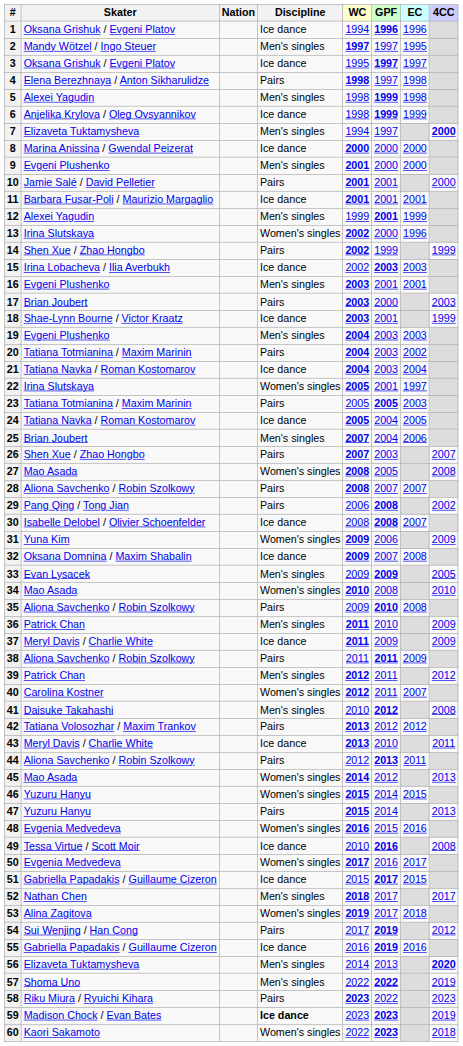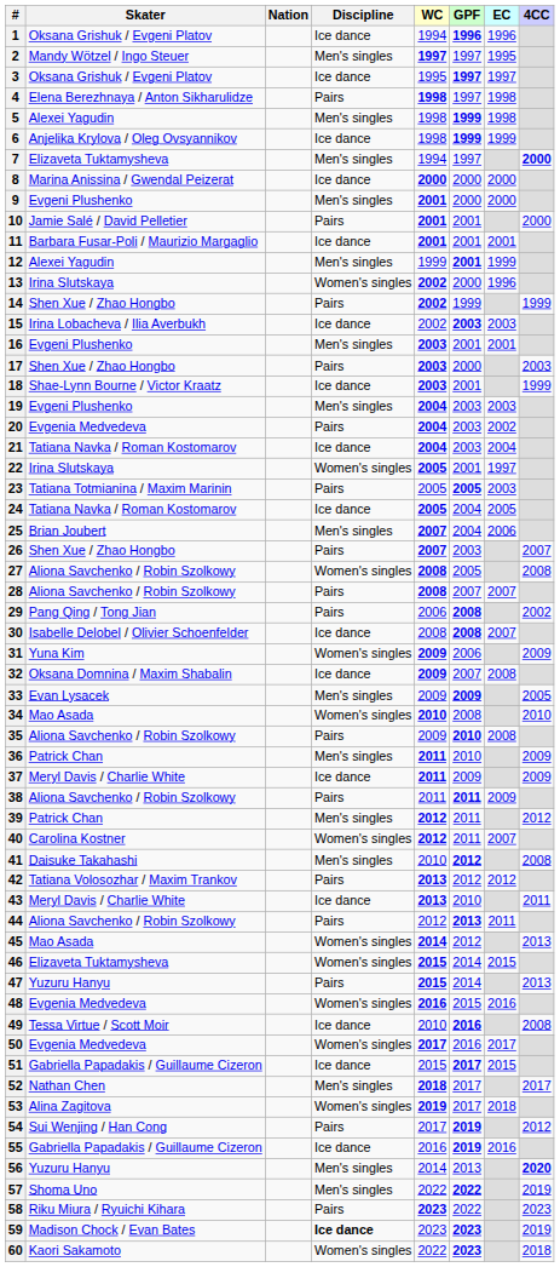 <table class="wikitable sortable" style="text-align: center;">
 <tr>
 <th>#</th>
 <th>Skater</th>
 <th>Nation</th>
 <th>Discipline</th>
 <th style="background-color: #ffc;">WC</th>
 <th style="background-color: #cfc;">GPF</th>
 <th style="background-color: #cff;">EC</th>
 <th style="background-color: #ccf;">4CC</th>
 </tr>
 <tr>
 <th>1</th>
 <td style="text-align: left;"><a href='#'>Oksana Grishuk</a> / <a href='#'>Evgeni Platov</a></td>
 <td></td>
 <td style="text-align: left;">Ice dance</td>
 <td><a href='#'>1994</a></td>
 <td><strong><a href='#'>1996</a></strong></td>
 <td><a href='#'>1996</a></td>
 <td style="background-color: #ddd;"></td>
 </tr>
 <tr>
 <th>2</th>
 <td style="text-align: left;"><a href='#'>Mandy Wötzel</a> / <a href='#'>Ingo Steuer</a></td>
 <td></td>
 <td style="text-align: left;">Men's singles</td>
 <td><strong><a href='#'>1997</a></strong></td>
 <td><a href='#'>1997</a></td>
 <td><a href='#'>1995</a></td>
 <td style="background-color: #ddd;"></td>
 </tr>
 <tr>
 <th>3</th>
 <td style="text-align: left;"><a href='#'>Oksana Grishuk</a> / <a href='#'>Evgeni Platov</a></td>
 <td></td>
 <td style="text-align: left;">Ice dance</td>
 <td><a href='#'>1995</a></td>
 <td><strong><a href='#'>1997</a></strong></td>
 <td><a href='#'>1997</a></td>
 <td style="background-color: #ddd;"></td>
 </tr>
 <tr>
 <th>4</th>
 <td style="text-align: left;"><a href='#'>Elena Berezhnaya</a> / <a href='#'>Anton Sikharulidze</a></td>
 <td></td>
 <td style="text-align: left;">Pairs</td>
 <td><strong><a href='#'>1998</a></strong></td>
 <td><a href='#'>1997</a></td>
 <td><a href='#'>1998</a></td>
 <td style="background-color: #ddd;"></td>
 </tr>
 <tr>
 <th>5</th>
 <td style="text-align: left;"><a href='#'>Alexei Yagudin</a></td>
 <td></td>
 <td style="text-align: left;">Men's singles</td>
 <td><a href='#'>1998</a></td>
 <td><strong><a href='#'>1999</a></strong></td>
 <td><a href='#'>1998</a></td>
 <td style="background-color: #ddd;"></td>
 </tr>
 <tr>
 <th>6</th>
 <td style="text-align: left;"><a href='#'>Anjelika Krylova</a> / <a href='#'>Oleg Ovsyannikov</a></td>
 <td></td>
 <td style="text-align: left;">Ice dance</td>
 <td><a href='#'>1998</a></td>
 <td><strong><a href='#'>1999</a></strong></td>
 <td><a href='#'>1999</a></td>
 <td style="background-color: #ddd;"></td>
 </tr>
 <tr>
 <th>7</th>
 <td style="text-align: left;"><a href='#'>Elizaveta Tuktamysheva</a></td>
 <td></td>
 <td style="text-align: left;">Men's singles</td>
 <td><a href='#'>1994</a></td>
 <td><a href='#'>1997</a></td>
 <td style="background-color: #ddd;"></td>
 <td><strong><a href='#'>2000</a></strong></td>
 </tr>
 <tr>
 <th>8</th>
 <td style="text-align: left;"><a href='#'>Marina Anissina</a> / <a href='#'>Gwendal Peizerat</a></td>
 <td></td>
 <td style="text-align: left;">Ice dance</td>
 <td><strong><a href='#'>2000</a></strong></td>
 <td><a href='#'>2000</a></td>
 <td><a href='#'>2000</a></td>
 <td style="background-color: #ddd;"></td>
 </tr>
 <tr>
 <th>9</th>
 <td style="text-align: left;"><a href='#'>Evgeni Plushenko</a></td>
 <td></td>
 <td style="text-align: left;">Men's singles</td>
 <td><strong><a href='#'>2001</a></strong></td>
 <td><a href='#'>2000</a></td>
 <td><a href='#'>2000</a></td>
 <td style="background-color: #ddd;"></td>
 </tr>
 <tr>
 <th>10</th>
 <td style="text-align: left;"><a href='#'>Jamie Salé</a> / <a href='#'>David Pelletier</a></td>
 <td></td>
 <td style="text-align: left;">Pairs</td>
 <td><strong><a href='#'>2001</a></strong></td>
 <td><a href='#'>2001</a></td>
 <td style="background-color: #ddd;"></td>
 <td><a href='#'>2000</a></td>
 </tr>
 <tr>
 <th>11</th>
 <td style="text-align: left;"><a href='#'>Barbara Fusar-Poli</a> / <a href='#'>Maurizio Margaglio</a></td>
 <td></td>
 <td style="text-align: left;">Ice dance</td>
 <td><strong><a href='#'>2001</a></strong></td>
 <td><a href='#'>2001</a></td>
 <td><a href='#'>2001</a></td>
 <td style="background-color: #ddd;"></td>
 </tr>
 <tr>
 <th>12</th>
 <td style="text-align: left;"><a href='#'>Alexei Yagudin</a></td>
 <td></td>
 <td style="text-align: left;">Men's singles</td>
 <td><a href='#'>1999</a></td>
 <td><strong><a href='#'>2001</a></strong></td>
 <td><a href='#'>1999</a></td>
 <td style="background-color: #ddd;"></td>
 </tr>
 <tr>
 <th>13</th>
 <td style="text-align: left;"><a href='#'>Irina Slutskaya</a></td>
 <td></td>
 <td style="text-align: left;">Women's singles</td>
 <td><strong><a href='#'>2002</a></strong></td>
 <td><a href='#'>2000</a></td>
 <td><a href='#'>1996</a></td>
 <td style="background-color: #ddd;"></td>
 </tr>
 <tr>
 <th>14</th>
 <td style="text-align: left;"><a href='#'>Shen Xue</a> / <a href='#'>Zhao Hongbo</a></td>
 <td></td>
 <td style="text-align: left;">Pairs</td>
 <td><strong><a href='#'>2002</a></strong></td>
 <td><a href='#'>1999</a></td>
 <td style="background-color: #ddd;"></td>
 <td><a href='#'>1999</a></td>
 </tr>
 <tr>
 <th>15</th>
 <td style="text-align: left;"><a href='#'>Irina Lobacheva</a> / <a href='#'>Ilia Averbukh</a></td>
 <td></td>
 <td style="text-align: left;">Ice dance</td>
 <td><a href='#'>2002</a></td>
 <td><strong><a href='#'>2003</a></strong></td>
 <td><a href='#'>2003</a></td>
 <td style="background-color: #ddd;"></td>
 </tr>
 <tr>
 <th>16</th>
 <td style="text-align: left;"><a href='#'>Evgeni Plushenko</a></td>
 <td></td>
 <td style="text-align: left;">Men's singles</td>
 <td><strong><a href='#'>2003</a></strong></td>
 <td><a href='#'>2001</a></td>
 <td><a href='#'>2001</a></td>
 <td style="background-color: #ddd;"></td>
 </tr>
 <tr>
 <th>17</th>
-<td style="text-align: left;"><a href='#'>Brian Joubert</a></td>
+<td style="text-align: left;"><a href='#'>Shen Xue</a> / <a href='#'>Zhao Hongbo</a></td>
 <td></td>
 <td style="text-align: left;">Pairs</td>
 <td><strong><a href='#'>2003</a></strong></td>
 <td><a href='#'>2000</a></td>
 <td style="background-color: #ddd;"></td>
 <td><a href='#'>2003</a></td>
 </tr>
 <tr>
 <th>18</th>
 <td style="text-align: left;"><a href='#'>Shae-Lynn Bourne</a> / <a href='#'>Victor Kraatz</a></td>
 <td></td>
 <td style="text-align: left;">Ice dance</td>
 <td><strong><a href='#'>2003</a></strong></td>
 <td><a href='#'>2001</a></td>
 <td style="background-color: #ddd;"></td>
 <td><a href='#'>1999</a></td>
 </tr>
 <tr>
 <th>19</th>
 <td style="text-align: left;"><a href='#'>Evgeni Plushenko</a></td>
 <td></td>
 <td style="text-align: left;">Men's singles</td>
 <td><strong><a href='#'>2004</a></strong></td>
 <td><a href='#'>2003</a></td>
 <td><a href='#'>2003</a></td>
 <td style="background-color: #ddd;"></td>
 </tr>
 <tr>
 <th>20</th>
-<td style="text-align: left;"><a href='#'>Tatiana Totmianina</a> / <a href='#'>Maxim Marinin</a></td>
+<td style="text-align: left;"><a href='#'>Evgenia Medvedeva</a></td>
 <td></td>
 <td style="text-align: left;">Pairs</td>
 <td><strong><a href='#'>2004</a></strong></td>
 <td><a href='#'>2003</a></td>
 <td><a href='#'>2002</a></td>
 <td style="background-color: #ddd;"></td>
 </tr>
 <tr>
 <th>21</th>
 <td style="text-align: left;"><a href='#'>Tatiana Navka</a> / <a href='#'>Roman Kostomarov</a></td>
 <td></td>
 <td style="text-align: left;">Ice dance</td>
 <td><strong><a href='#'>2004</a></strong></td>
 <td><a href='#'>2003</a></td>
 <td><a href='#'>2004</a></td>
 <td style="background-color: #ddd;"></td>
 </tr>
 <tr>
 <th>22</th>
 <td style="text-align: left;"><a href='#'>Irina Slutskaya</a></td>
 <td></td>
 <td style="text-align: left;">Women's singles</td>
 <td><strong><a href='#'>2005</a></strong></td>
 <td><a href='#'>2001</a></td>
 <td><a href='#'>1997</a></td>
 <td style="background-color: #ddd;"></td>
 </tr>
 <tr>
 <th>23</th>
 <td style="text-align: left;"><a href='#'>Tatiana Totmianina</a> / <a href='#'>Maxim Marinin</a></td>
 <td></td>
 <td style="text-align: left;">Pairs</td>
 <td><a href='#'>2005</a></td>
 <td><strong><a href='#'>2005</a></strong></td>
 <td><a href='#'>2003</a></td>
 <td style="background-color: #ddd;"></td>
 </tr>
 <tr>
 <th>24</th>
 <td style="text-align: left;"><a href='#'>Tatiana Navka</a> / <a href='#'>Roman Kostomarov</a></td>
 <td></td>
 <td style="text-align: left;">Ice dance</td>
 <td><strong><a href='#'>2005</a></strong></td>
 <td><a href='#'>2004</a></td>
 <td><a href='#'>2005</a></td>
 <td style="background-color: #ddd;"></td>
 </tr>
 <tr>
 <th>25</th>
 <td style="text-align: left;"><a href='#'>Brian Joubert</a></td>
 <td></td>
 <td style="text-align: left;">Men's singles</td>
 <td><strong><a href='#'>2007</a></strong></td>
 <td><a href='#'>2004</a></td>
 <td><a href='#'>2006</a></td>
 <td style="background-color: #ddd;"></td>
 </tr>
 <tr>
 <th>26</th>
 <td style="text-align: left;"><a href='#'>Shen Xue</a> / <a href='#'>Zhao Hongbo</a></td>
 <td></td>
 <td style="text-align: left;">Pairs</td>
 <td><strong><a href='#'>2007</a></strong></td>
 <td><a href='#'>2003</a></td>
 <td style="background-color: #ddd;"></td>
 <td><a href='#'>2007</a></td>
 </tr>
 <tr>
 <th>27</th>
-<td style="text-align: left;"><a href='#'>Mao Asada</a></td>
+<td style="text-align: left;"><a href='#'>Aliona Savchenko</a> / <a href='#'>Robin Szolkowy</a></td>
 <td></td>
 <td style="text-align: left;">Women's singles</td>
 <td><strong><a href='#'>2008</a></strong></td>
 <td><a href='#'>2005</a></td>
 <td style="background-color: #ddd;"></td>
 <td><a href='#'>2008</a></td>
 </tr>
 <tr>
 <th>28</th>
 <td style="text-align: left;"><a href='#'>Aliona Savchenko</a> / <a href='#'>Robin Szolkowy</a></td>
 <td></td>
 <td style="text-align: left;">Pairs</td>
 <td><strong><a href='#'>2008</a></strong></td>
 <td><a href='#'>2007</a></td>
 <td><a href='#'>2007</a></td>
 <td style="background-color: #ddd;"></td>
 </tr>
 <tr>
 <th>29</th>
 <td style="text-align: left;"><a href='#'>Pang Qing</a> / <a href='#'>Tong Jian</a></td>
 <td></td>
 <td style="text-align: left;">Pairs</td>
 <td><a href='#'>2006</a></td>
 <td><strong><a href='#'>2008</a></strong></td>
 <td style="background-color: #ddd;"></td>
 <td><a href='#'>2002</a></td>
 </tr>
 <tr>
 <th>30</th>
 <td style="text-align: left;"><a href='#'>Isabelle Delobel</a> / <a href='#'>Olivier Schoenfelder</a></td>
 <td></td>
 <td style="text-align: left;">Ice dance</td>
 <td><a href='#'>2008</a></td>
 <td><strong><a href='#'>2008</a></strong></td>
 <td><a href='#'>2007</a></td>
 <td style="background-color: #ddd;"></td>
 </tr>
 <tr>
 <th>31</th>
 <td style="text-align: left;"><a href='#'>Yuna Kim</a></td>
 <td></td>
 <td style="text-align: left;">Women's singles</td>
 <td><strong><a href='#'>2009</a></strong></td>
 <td><a href='#'>2006</a></td>
 <td style="background-color: #ddd;"></td>
 <td><a href='#'>2009</a></td>
 </tr>
 <tr>
 <th>32</th>
 <td style="text-align: left;"><a href='#'>Oksana Domnina</a> / <a href='#'>Maxim Shabalin</a></td>
 <td></td>
 <td style="text-align: left;">Ice dance</td>
 <td><strong><a href='#'>2009</a></strong></td>
 <td><a href='#'>2007</a></td>
 <td><a href='#'>2008</a></td>
 <td style="background-color: #ddd;"></td>
 </tr>
 <tr>
 <th>33</th>
 <td style="text-align: left;"><a href='#'>Evan Lysacek</a></td>
 <td></td>
 <td style="text-align: left;">Men's singles</td>
 <td><a href='#'>2009</a></td>
 <td><strong><a href='#'>2009</a></strong></td>
 <td style="background-color: #ddd;"></td>
 <td><a href='#'>2005</a></td>
 </tr>
 <tr>
 <th>34</th>
 <td style="text-align: left;"><a href='#'>Mao Asada</a></td>
 <td></td>
 <td style="text-align: left;">Women's singles</td>
 <td><strong><a href='#'>2010</a></strong></td>
 <td><a href='#'>2008</a></td>
 <td style="background-color: #ddd;"></td>
 <td><a href='#'>2010</a></td>
 </tr>
 <tr>
 <th>35</th>
 <td style="text-align: left;"><a href='#'>Aliona Savchenko</a> / <a href='#'>Robin Szolkowy</a></td>
 <td></td>
 <td style="text-align: left;">Pairs</td>
 <td><a href='#'>2009</a></td>
 <td><strong><a href='#'>2010</a></strong></td>
 <td><a href='#'>2008</a></td>
 <td style="background-color: #ddd;"></td>
 </tr>
 <tr>
 <th>36</th>
 <td style="text-align: left;"><a href='#'>Patrick Chan</a></td>
 <td></td>
 <td style="text-align: left;">Men's singles</td>
 <td><strong><a href='#'>2011</a></strong></td>
 <td><a href='#'>2010</a></td>
 <td style="background-color: #ddd;"></td>
 <td><a href='#'>2009</a></td>
 </tr>
 <tr>
 <th>37</th>
 <td style="text-align: left;"><a href='#'>Meryl Davis</a> / <a href='#'>Charlie White</a></td>
 <td></td>
 <td style="text-align: left;">Ice dance</td>
 <td><strong><a href='#'>2011</a></strong></td>
 <td><a href='#'>2009</a></td>
 <td style="background-color: #ddd;"></td>
 <td><a href='#'>2009</a></td>
 </tr>
 <tr>
 <th>38</th>
 <td style="text-align: left;"><a href='#'>Aliona Savchenko</a> / <a href='#'>Robin Szolkowy</a></td>
 <td></td>
 <td style="text-align: left;">Pairs</td>
 <td><a href='#'>2011</a></td>
 <td><strong><a href='#'>2011</a></strong></td>
 <td><a href='#'>2009</a></td>
 <td style="background-color: #ddd;"></td>
 </tr>
 <tr>
 <th>39</th>
 <td style="text-align: left;"><a href='#'>Patrick Chan</a></td>
 <td></td>
 <td style="text-align: left;">Men's singles</td>
 <td><strong><a href='#'>2012</a></strong></td>
 <td><a href='#'>2011</a></td>
 <td style="background-color: #ddd;"></td>
 <td><a href='#'>2012</a></td>
 </tr>
 <tr>
 <th>40</th>
 <td style="text-align: left;"><a href='#'>Carolina Kostner</a></td>
 <td></td>
 <td style="text-align: left;">Women's singles</td>
 <td><strong><a href='#'>2012</a></strong></td>
 <td><a href='#'>2011</a></td>
 <td><a href='#'>2007</a></td>
 <td style="background-color: #ddd;"></td>
 </tr>
 <tr>
 <th>41</th>
 <td style="text-align: left;"><a href='#'>Daisuke Takahashi</a></td>
 <td></td>
 <td style="text-align: left;">Men's singles</td>
 <td><a href='#'>2010</a></td>
 <td><strong><a href='#'>2012</a></strong></td>
 <td style="background-color: #ddd;"></td>
 <td><a href='#'>2008</a></td>
 </tr>
 <tr>
 <th>42</th>
 <td style="text-align: left;"><a href='#'>Tatiana Volosozhar</a> / <a href='#'>Maxim Trankov</a></td>
 <td></td>
 <td style="text-align: left;">Pairs</td>
 <td><strong><a href='#'>2013</a></strong></td>
 <td><a href='#'>2012</a></td>
 <td><a href='#'>2012</a></td>
 <td style="background-color: #ddd;"></td>
 </tr>
 <tr>
 <th>43</th>
 <td style="text-align: left;"><a href='#'>Meryl Davis</a> / <a href='#'>Charlie White</a></td>
 <td></td>
 <td style="text-align: left;">Ice dance</td>
 <td><strong><a href='#'>2013</a></strong></td>
 <td><a href='#'>2010</a></td>
 <td style="background-color: #ddd;"></td>
 <td><a href='#'>2011</a></td>
 </tr>
 <tr>
 <th>44</th>
 <td style="text-align: left;"><a href='#'>Aliona Savchenko</a> / <a href='#'>Robin Szolkowy</a></td>
 <td></td>
 <td style="text-align: left;">Pairs</td>
 <td><a href='#'>2012</a></td>
 <td><strong><a href='#'>2013</a></strong></td>
 <td><a href='#'>2011</a></td>
 <td style="background-color: #ddd;"></td>
 </tr>
 <tr>
 <th>45</th>
 <td style="text-align: left;"><a href='#'>Mao Asada</a></td>
 <td></td>
 <td style="text-align: left;">Women's singles</td>
 <td><strong><a href='#'>2014</a></strong></td>
 <td><a href='#'>2012</a></td>
 <td style="background-color: #ddd;"></td>
 <td><a href='#'>2013</a></td>
 </tr>
 <tr>
 <th>46</th>
-<td style="text-align: left;"><a href='#'>Yuzuru Hanyu</a></td>
+<td style="text-align: left;"><a href='#'>Elizaveta Tuktamysheva</a></td>
 <td></td>
 <td style="text-align: left;">Women's singles</td>
 <td><strong><a href='#'>2015</a></strong></td>
 <td><a href='#'>2014</a></td>
 <td><a href='#'>2015</a></td>
 <td style="background-color: #ddd;"></td>
 </tr>
 <tr>
 <th>47</th>
 <td style="text-align: left;"><a href='#'>Yuzuru Hanyu</a></td>
 <td></td>
 <td style="text-align: left;">Pairs</td>
 <td><strong><a href='#'>2015</a></strong></td>
 <td><a href='#'>2014</a></td>
 <td style="background-color: #ddd;"></td>
 <td><a href='#'>2013</a></td>
 </tr>
 <tr>
 <th>48</th>
 <td style="text-align: left;"><a href='#'>Evgenia Medvedeva</a></td>
 <td></td>
 <td style="text-align: left;">Women's singles</td>
 <td><strong><a href='#'>2016</a></strong></td>
 <td><a href='#'>2015</a></td>
 <td><a href='#'>2016</a></td>
 <td style="background-color: #ddd;"></td>
 </tr>
 <tr>
 <th>49</th>
 <td style="text-align: left;"><a href='#'>Tessa Virtue</a> / <a href='#'>Scott Moir</a></td>
 <td></td>
 <td style="text-align: left;">Ice dance</td>
 <td><a href='#'>2010</a></td>
 <td><strong><a href='#'>2016</a></strong></td>
 <td style="background-color: #ddd;"></td>
 <td><a href='#'>2008</a></td>
 </tr>
 <tr>
 <th>50</th>
 <td style="text-align: left;"><a href='#'>Evgenia Medvedeva</a></td>
 <td></td>
 <td style="text-align: left;">Women's singles</td>
 <td><strong><a href='#'>2017</a></strong></td>
 <td><a href='#'>2016</a></td>
 <td><a href='#'>2017</a></td>
 <td style="background-color: #ddd;"></td>
 </tr>
 <tr>
 <th>51</th>
 <td style="text-align: left;"><a href='#'>Gabriella Papadakis</a> / <a href='#'>Guillaume Cizeron</a></td>
 <td></td>
 <td style="text-align: left;">Ice dance</td>
 <td><a href='#'>2015</a></td>
 <td><strong><a href='#'>2017</a></strong></td>
 <td><a href='#'>2015</a></td>
 <td style="background-color: #ddd;"></td>
 </tr>
 <tr>
 <th>52</th>
 <td style="text-align: left;"><a href='#'>Nathan Chen</a></td>
 <td></td>
 <td style="text-align: left;">Men's singles</td>
 <td><strong><a href='#'>2018</a></strong></td>
 <td><a href='#'>2017</a></td>
 <td style="background-color: #ddd;"></td>
 <td><a href='#'>2017</a></td>
 </tr>
 <tr>
 <th>53</th>
 <td style="text-align: left;"><a href='#'>Alina Zagitova</a></td>
 <td></td>
 <td style="text-align: left;">Women's singles</td>
 <td><strong><a href='#'>2019</a></strong></td>
 <td><a href='#'>2017</a></td>
 <td><a href='#'>2018</a></td>
 <td style="background-color: #ddd;"></td>
 </tr>
 <tr>
 <th>54</th>
 <td style="text-align: left;"><a href='#'>Sui Wenjing</a> / <a href='#'>Han Cong</a></td>
 <td></td>
 <td style="text-align: left;">Pairs</td>
 <td><a href='#'>2017</a></td>
 <td><strong><a href='#'>2019</a></strong></td>
 <td style="background-color: #ddd;"></td>
 <td><a href='#'>2012</a></td>
 </tr>
 <tr>
 <th>55</th>
 <td style="text-align: left;"><a href='#'>Gabriella Papadakis</a> / <a href='#'>Guillaume Cizeron</a></td>
 <td></td>
 <td style="text-align: left;">Ice dance</td>
 <td><a href='#'>2016</a></td>
 <td><strong><a href='#'>2019</a></strong></td>
 <td><a href='#'>2016</a></td>
 <td style="background-color: #ddd;"></td>
 </tr>
 <tr>
 <th>56</th>
-<td style="text-align: left;"><a href='#'>Elizaveta Tuktamysheva</a></td>
+<td style="text-align: left;"><a href='#'>Yuzuru Hanyu</a></td>
 <td></td>
 <td style="text-align: left;">Men's singles</td>
 <td><a href='#'>2014</a></td>
 <td><a href='#'>2013</a></td>
 <td style="background-color: #ddd;"></td>
 <td><strong><a href='#'>2020</a></strong></td>
 </tr>
 <tr>
 <th>57</th>
 <td style="text-align: left;"><a href='#'>Shoma Uno</a></td>
 <td></td>
 <td style="text-align: left;">Men's singles</td>
 <td><a href='#'>2022</a></td>
 <td><strong><a href='#'>2022</a></strong></td>
 <td style="background-color: #ddd;"></td>
 <td><a href='#'>2019</a></td>
 </tr>
 <tr>
 <th>58</th>
 <td style="text-align: left;"><a href='#'>Riku Miura</a> / <a href='#'>Ryuichi Kihara</a></td>
 <td></td>
 <td style="text-align: left;">Pairs</td>
 <td><strong><a href='#'>2023</a></strong></td>
 <td><a href='#'>2022</a></td>
 <td style="background-color: #ddd;"></td>
 <td><a href='#'>2023</a></td>
 </tr>
 <tr>
 <th>59</th>
 <td style="text-align: left;"><a href='#'>Madison Chock</a> / <a href='#'>Evan Bates</a></td>
 <td></td>
 <td style="text-align: left;"><strong>Ice dance</strong></td>
 <td><a href='#'>2023</a></td>
 <td><strong><a href='#'>2023</a></strong></td>
 <td style="background-color: #ddd;"></td>
 <td><a href='#'>2019</a></td>
 </tr>
 <tr>
 <th>60</th>
 <td style="text-align: left;"><a href='#'>Kaori Sakamoto</a></td>
 <td></td>
 <td style="text-align: left;">Women's singles</td>
 <td><a href='#'>2022</a></td>
 <td><strong><a href='#'>2023</a></strong></td>
 <td style="background-color: #ddd;"></td>
 <td><a href='#'>2018</a></td>
 </tr>
 </table>
